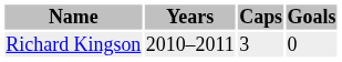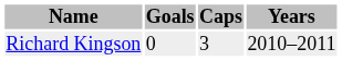 <table class="toccolours">
 <tr>
 <th bgcolor=silver>Name</th>
+<th bgcolor=silver>Goals</th>
+<th bgcolor=silver>Caps</th>
 <th bgcolor=silver>Years</th>
-<th bgcolor=silver>Caps</th>
-<th bgcolor=silver>Goals</th>
 </tr>
 <tr bgcolor=#eeeeee>
 <td><a href='#'>Richard Kingson</a></td>
+<td>0</td>
+<td>3</td>
 <td>2010–2011</td>
-<td>3</td>
-<td>0</td>
 </tr>
 </table>
